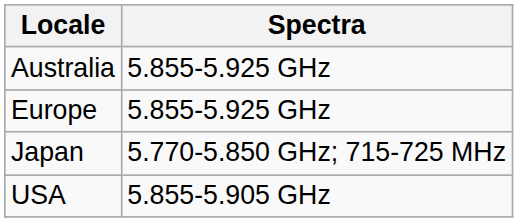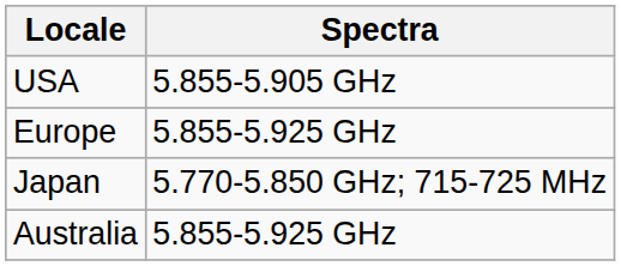 <table class="wikitable">
 <tr>
 <th>Locale</th>
 <th>Spectra</th>
 </tr>
 <tr>
-<td>Australia</td>
-<td>5.855-5.925 GHz</td>
+<td>USA</td>
+<td>5.855-5.905 GHz</td>
 </tr>
 <tr>
 <td>Europe</td>
 <td>5.855-5.925 GHz</td>
 </tr>
 <tr>
 <td>Japan</td>
 <td>5.770-5.850 GHz; 715-725 MHz</td>
 </tr>
 <tr>
-<td>USA</td>
-<td>5.855-5.905 GHz</td>
+<td>Australia</td>
+<td>5.855-5.925 GHz</td>
 </tr>
 </table>
